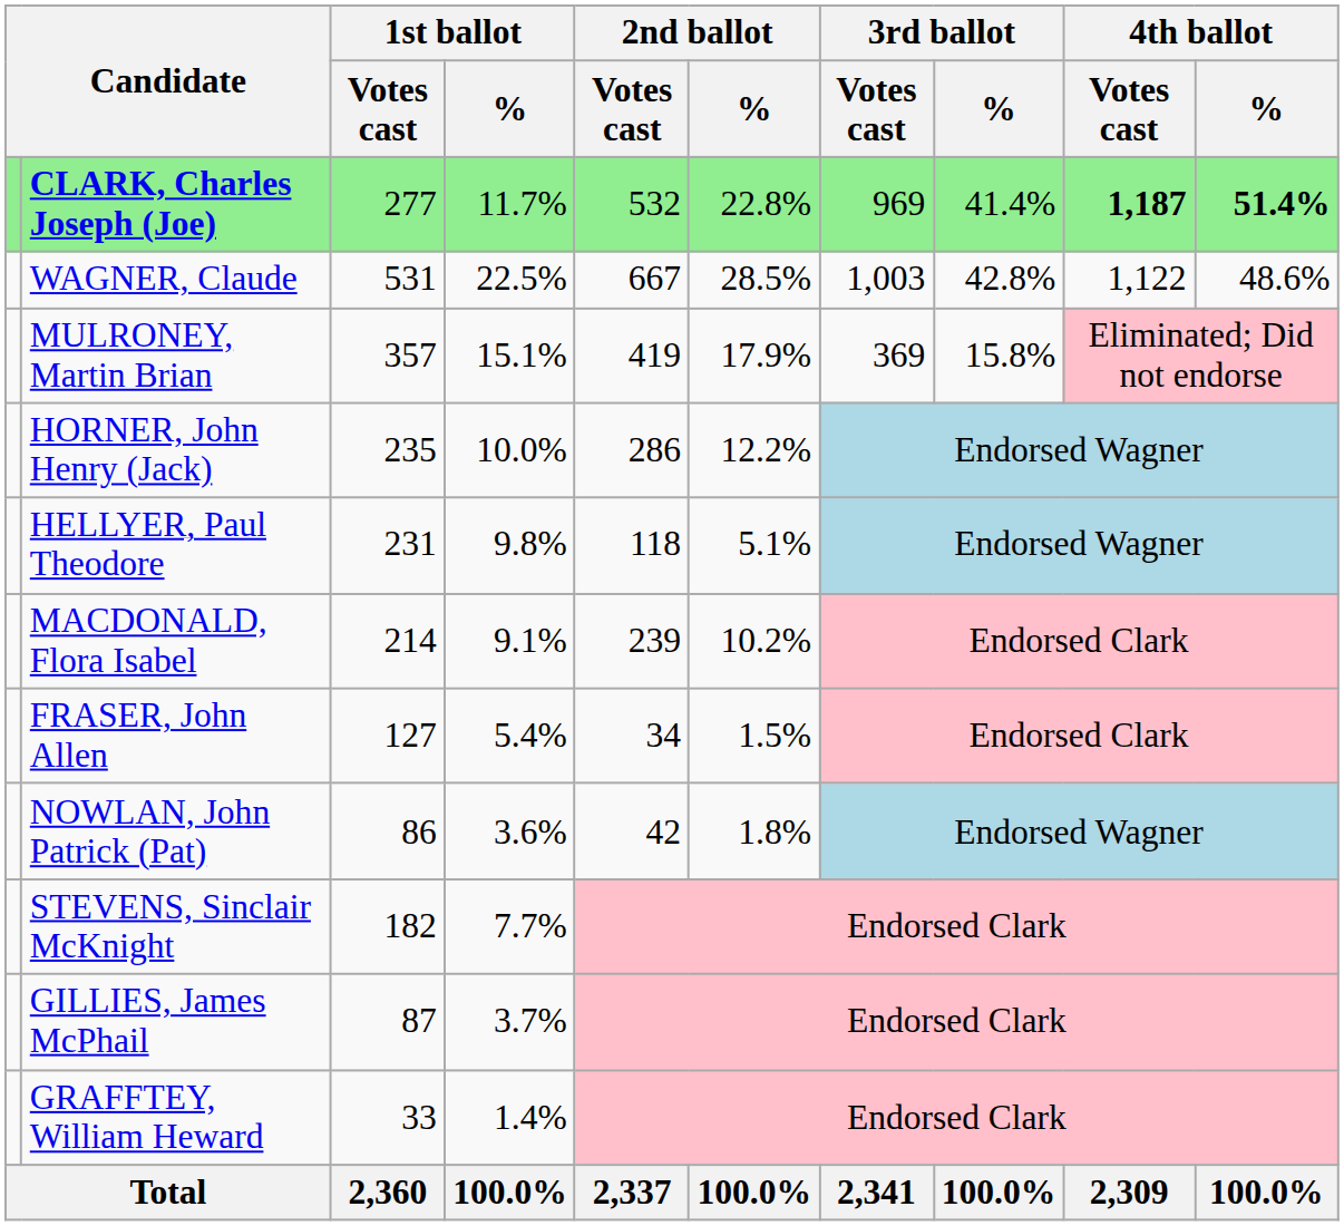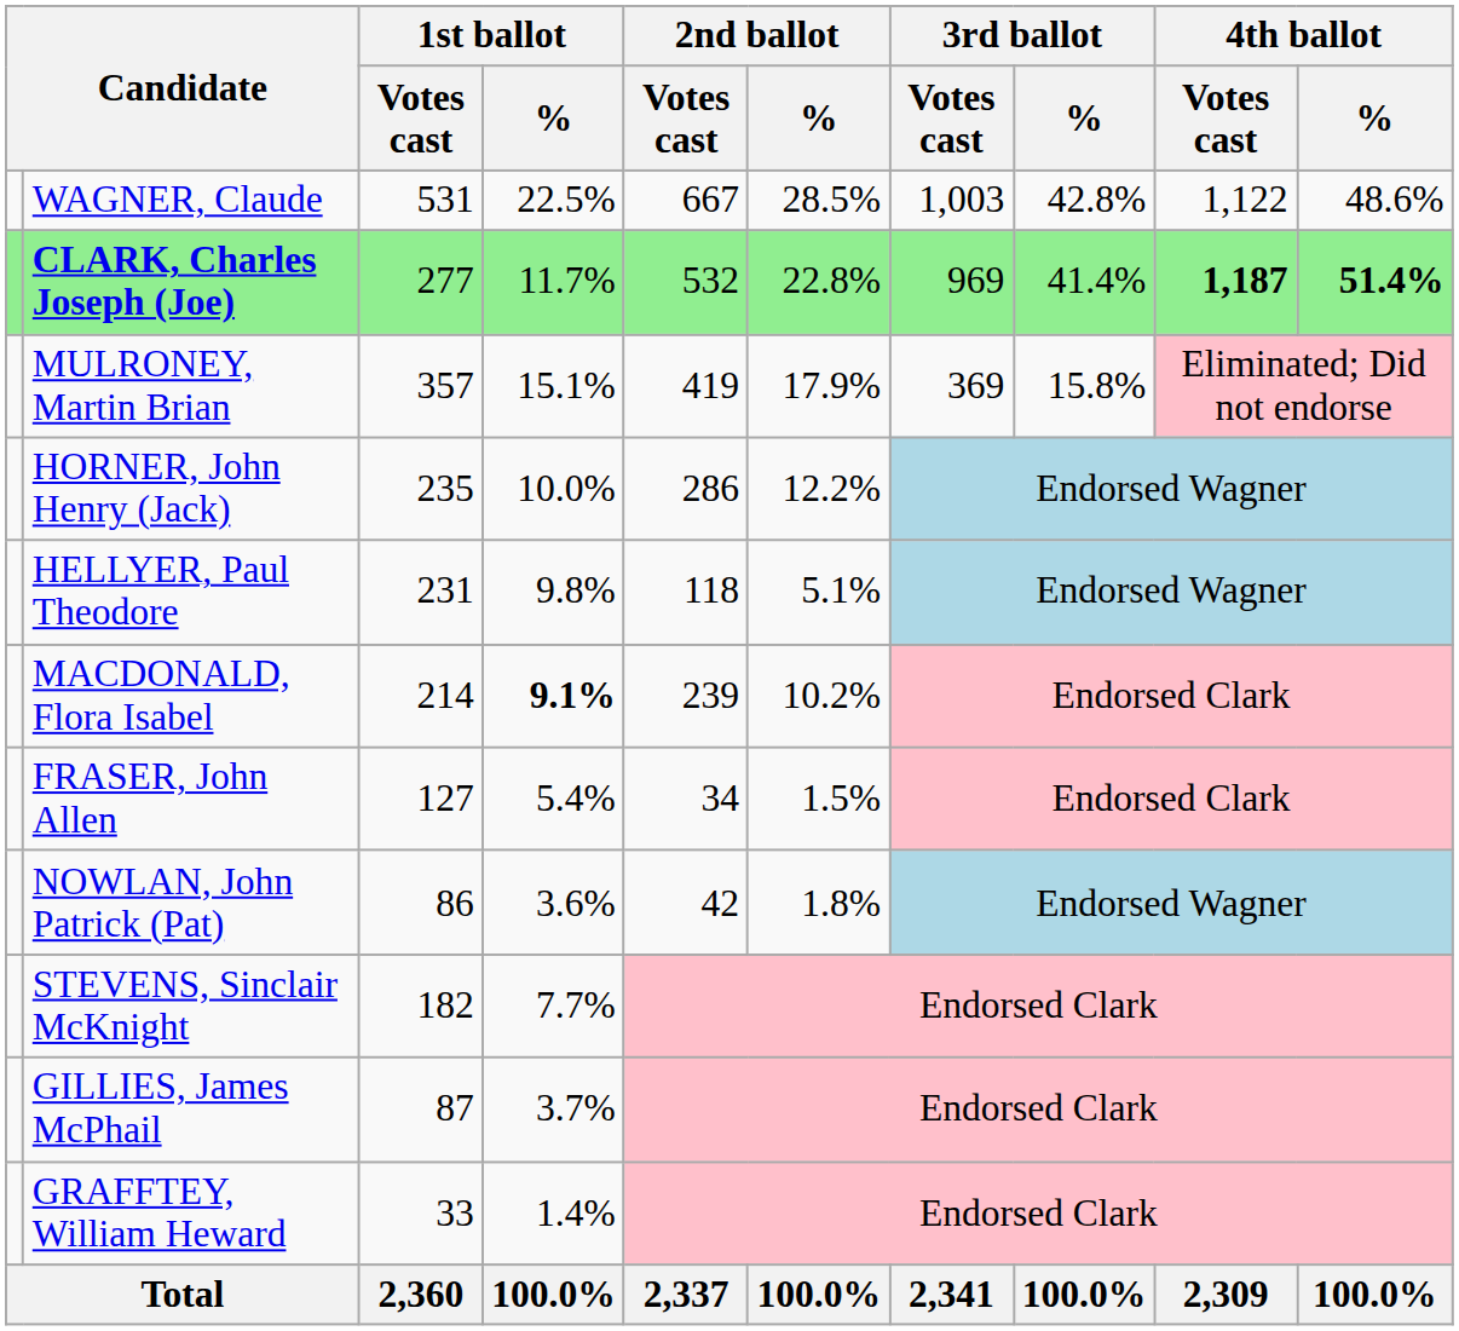 <table class="wikitable">
 <tr>
 <th colspan="2" rowspan="2">Candidate</th>
 <th colspan="2">1st ballot</th>
 <th colspan="2">2nd ballot</th>
 <th colspan="2">3rd ballot</th>
 <th colspan="2">4th ballot</th>
 </tr>
 <tr>
 <th>Votes cast</th>
 <th>%</th>
 <th>Votes cast</th>
 <th>%</th>
 <th>Votes cast</th>
 <th>%</th>
 <th>Votes cast</th>
 <th>%</th>
 </tr>
+<tr>
+<td></td>
+<td><a href='#'>WAGNER, Claude</a></td>
+<td align="right">531</td>
+<td align="right">22.5%</td>
+<td align="right">667</td>
+<td align="right">28.5%</td>
+<td align="right">1,003</td>
+<td align="right">42.8%</td>
+<td align="right">1,122</td>
+<td align="right">48.6%</td>
+</tr>
 <tr style="background:lightgreen;">
 <td></td>
 <td><strong><a href='#'>CLARK, Charles Joseph (Joe)</a></strong></td>
 <td align="right">277</td>
 <td align="right">11.7%</td>
 <td align="right">532</td>
 <td align="right">22.8%</td>
 <td align="right">969</td>
 <td align="right">41.4%</td>
 <td align="right"><strong>1,187</strong></td>
 <td align="right"><strong>51.4%</strong></td>
-</tr>
-<tr>
-<td></td>
-<td><a href='#'>WAGNER, Claude</a></td>
-<td align="right">531</td>
-<td align="right">22.5%</td>
-<td align="right">667</td>
-<td align="right">28.5%</td>
-<td align="right">1,003</td>
-<td align="right">42.8%</td>
-<td align="right">1,122</td>
-<td align="right">48.6%</td>
 </tr>
 <tr>
 <td></td>
 <td><a href='#'>MULRONEY, Martin Brian</a></td>
 <td align="right">357</td>
 <td align="right">15.1%</td>
 <td align="right">419</td>
 <td align="right">17.9%</td>
 <td align="right">369</td>
 <td align="right">15.8%</td>
 <td style="text-align:center; background:pink;" colspan="2">Eliminated; Did not endorse</td>
 </tr>
 <tr>
 <td></td>
 <td><a href='#'>HORNER, John Henry (Jack)</a></td>
 <td align="right">235</td>
 <td align="right">10.0%</td>
 <td align="right">286</td>
 <td align="right">12.2%</td>
 <td style="text-align:center; background:lightblue;" colspan="4">Endorsed Wagner</td>
 </tr>
 <tr>
 <td></td>
 <td><a href='#'>HELLYER, Paul Theodore</a></td>
 <td align="right">231</td>
 <td align="right">9.8%</td>
 <td align="right">118</td>
 <td align="right">5.1%</td>
 <td style="text-align:center; background:lightblue;" colspan="4">Endorsed Wagner</td>
 </tr>
 <tr>
 <td></td>
 <td><a href='#'>MACDONALD, Flora Isabel</a></td>
 <td align="right">214</td>
-<td align="right">9.1%</td>
+<td align="right"><strong>9.1%</strong></td>
 <td align="right">239</td>
 <td align="right">10.2%</td>
 <td style="text-align:center; background:pink;" colspan="4">Endorsed Clark</td>
 </tr>
 <tr>
 <td></td>
 <td><a href='#'>FRASER, John Allen</a></td>
 <td align="right">127</td>
 <td align="right">5.4%</td>
 <td align="right">34</td>
 <td align="right">1.5%</td>
 <td style="text-align:center; background:pink;" colspan="4">Endorsed Clark</td>
 </tr>
 <tr>
 <td></td>
 <td><a href='#'>NOWLAN, John Patrick (Pat)</a></td>
 <td align="right">86</td>
 <td align="right">3.6%</td>
 <td align="right">42</td>
 <td align="right">1.8%</td>
 <td style="text-align:center; background:lightblue;" colspan="4">Endorsed Wagner</td>
 </tr>
 <tr>
 <td></td>
 <td><a href='#'>STEVENS, Sinclair McKnight</a></td>
 <td align="right">182</td>
 <td align="right">7.7%</td>
 <td style="text-align:center; background:pink;" colspan="6">Endorsed Clark</td>
 </tr>
 <tr>
 <td></td>
 <td><a href='#'>GILLIES, James McPhail</a></td>
 <td align="right">87</td>
 <td align="right">3.7%</td>
 <td style="text-align:center; background:pink;" colspan="6">Endorsed Clark</td>
 </tr>
 <tr>
 <td></td>
 <td><a href='#'>GRAFFTEY, William Heward</a></td>
 <td align="right">33</td>
 <td align="right">1.4%</td>
 <td style="text-align:center; background:pink;" colspan="6">Endorsed Clark</td>
 </tr>
 <tr>
 <th colspan="2">Total</th>
 <th align="right">2,360</th>
 <th align="right">100.0%</th>
 <th align="right">2,337</th>
 <th align="right">100.0%</th>
 <th align="right">2,341</th>
 <th align="right">100.0%</th>
 <th align="right">2,309</th>
 <th align="right">100.0%</th>
 </tr>
 </table>
